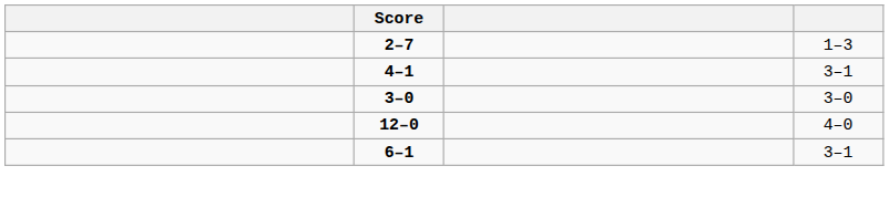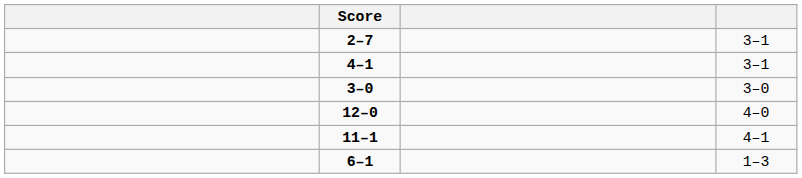 <table class="wikitable" style="text-align: center; ">
 <tr>
 <th align="right" width="270"></th>
 <th width="65">Score</th>
 <th align="left" width="270"></th>
 <th width="65"></th>
 </tr>
 <tr>
 <td align="left"></td>
 <td><strong>2–7</strong></td>
 <td align="left"><strong></strong></td>
-<td>1–3 <strong></strong></td>
+<td>3–1 <strong></strong></td>
 </tr>
 <tr>
 <td align="left"><strong></strong></td>
 <td><strong>4–1</strong></td>
 <td align="left"></td>
 <td>3–1 <strong></strong></td>
 </tr>
 <tr>
 <td align="left"><strong></strong></td>
 <td><strong>3–0</strong></td>
 <td align="left"></td>
 <td>3–0 <strong></strong></td>
 </tr>
 <tr>
 <td align="left"><strong></strong></td>
 <td><strong>12–0</strong></td>
 <td align="left"></td>
 <td>4–0 <strong></strong></td>
 </tr>
 <tr>
 <td align="left"><strong></strong></td>
+<td><strong>11–1</strong></td>
+<td align="left"></td>
+<td>4–1 <strong></strong></td>
+</tr>
+<tr>
+<td align="left"><strong></strong></td>
 <td><strong>6–1</strong></td>
 <td align="left"></td>
-<td>3–1 <strong></strong></td>
+<td>1–3 <strong></strong></td>
 </tr>
 </table>
